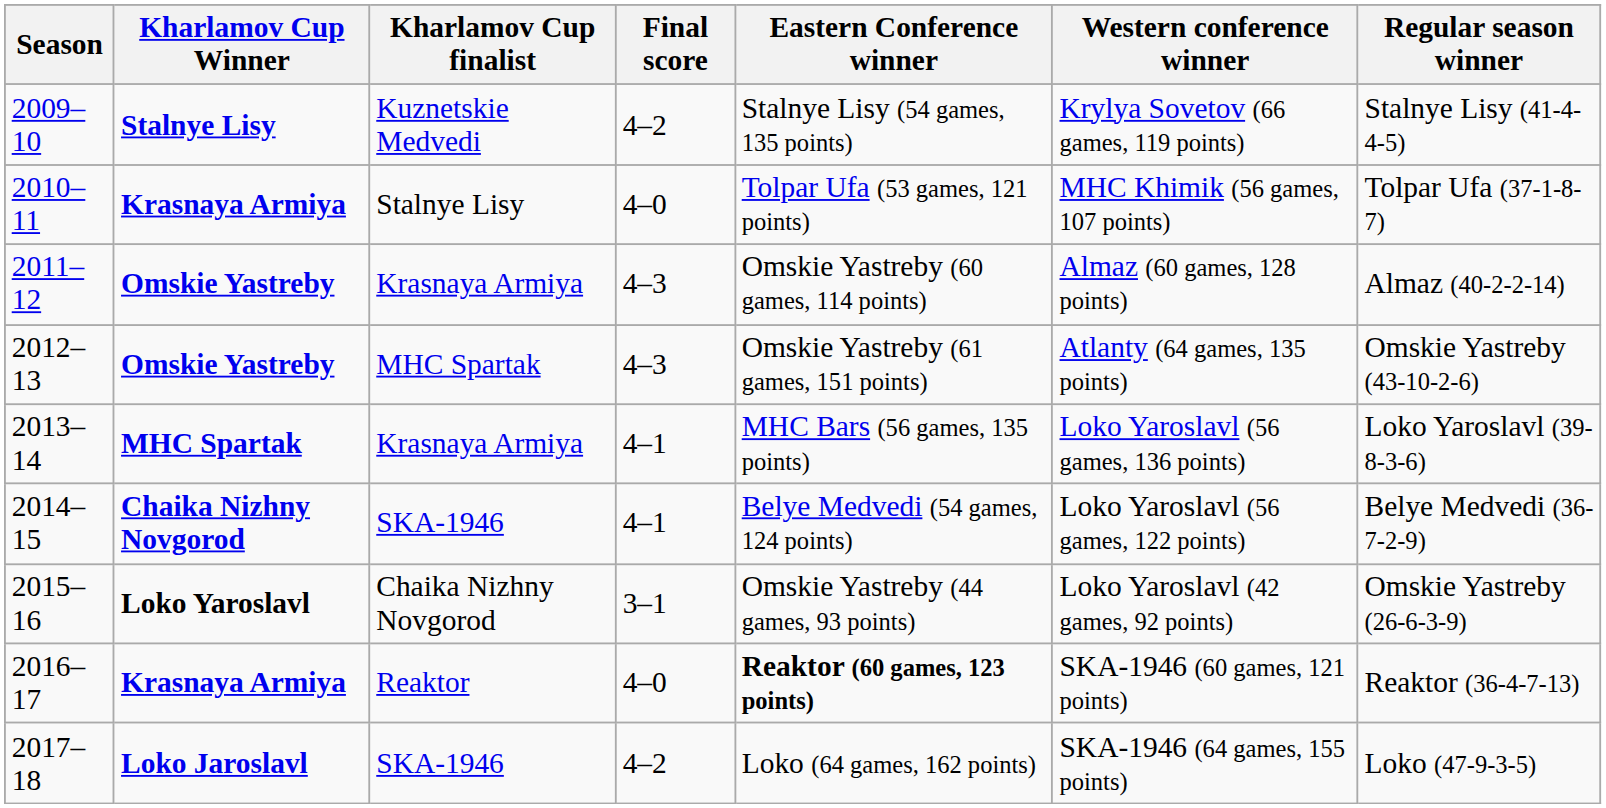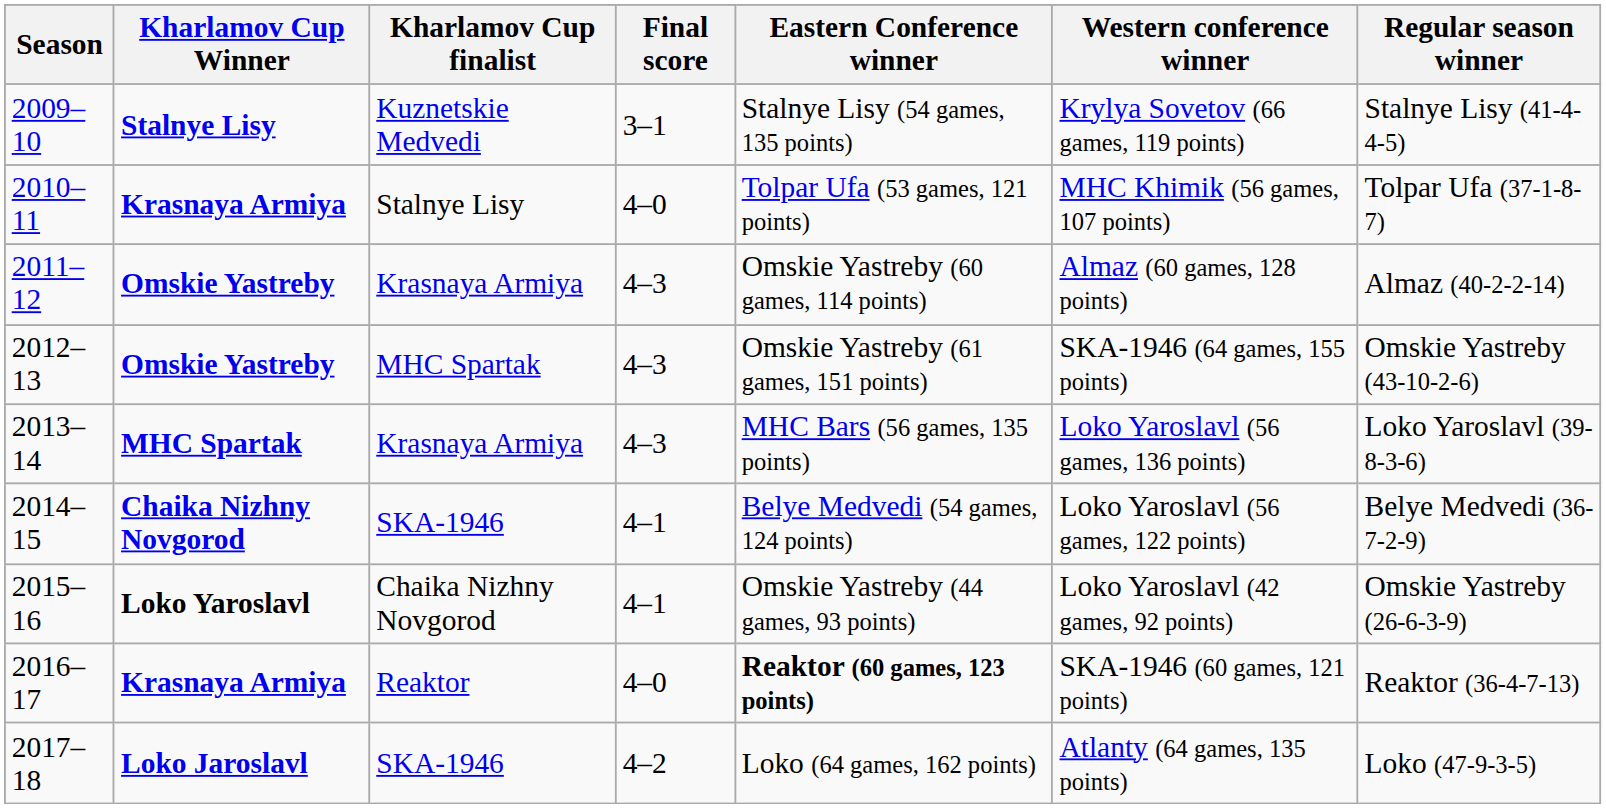 <table class="wikitable">
 <tr>
 <th>Season</th>
 <th> <a href='#'>Kharlamov Cup</a> Winner</th>
 <th> Kharlamov Cup finalist</th>
 <th>Final score</th>
 <th>Eastern Conference winner</th>
 <th>Western conference winner</th>
 <th>Regular season winner</th>
 </tr>
 <tr>
 <td><a href='#'>2009–10</a></td>
 <td> <strong><a href='#'>Stalnye Lisy</a></strong></td>
 <td> <a href='#'>Kuznetskie Medvedi</a></td>
-<td>4–2</td>
+<td>3–1</td>
 <td> Stalnye Lisy <small>(54 games, 135 points)</small></td>
 <td> <a href='#'>Krylya Sovetov</a> <small>(66 games, 119 points)</small></td>
 <td> Stalnye Lisy <small>(41-4-4-5)</small></td>
 </tr>
 <tr>
 <td><a href='#'>2010–11</a></td>
 <td> <strong><a href='#'>Krasnaya Armiya</a></strong></td>
 <td> Stalnye Lisy</td>
 <td>4–0</td>
 <td> <a href='#'>Tolpar Ufa</a> <small>(53 games, 121 points)</small></td>
 <td> <a href='#'>MHC Khimik</a> <small>(56 games, 107 points)</small></td>
 <td> Tolpar Ufa <small>(37-1-8-7)</small></td>
 </tr>
 <tr>
 <td><a href='#'>2011–12</a></td>
 <td> <strong><a href='#'>Omskie Yastreby</a></strong></td>
 <td> <a href='#'>Krasnaya Armiya</a></td>
 <td>4–3</td>
 <td> Omskie Yastreby <small>(60 games, 114 points)</small></td>
 <td> <a href='#'>Almaz</a> <small>(60 games, 128 points)</small></td>
 <td> Almaz <small>(40-2-2-14)</small></td>
 </tr>
 <tr>
 <td>2012–13</td>
 <td> <strong><a href='#'>Omskie Yastreby</a></strong></td>
 <td> <a href='#'>MHC Spartak</a></td>
 <td>4–3</td>
 <td> Omskie Yastreby <small>(61 games, 151 points)</small></td>
-<td> <a href='#'>Atlanty</a> <small>(64 games, 135 points)</small></td>
+<td> SKA-1946 <small>(64 games, 155 points)</small></td>
 <td> Omskie Yastreby <small>(43-10-2-6)</small></td>
 </tr>
 <tr>
 <td>2013–14</td>
 <td> <strong><a href='#'>MHC Spartak</a></strong></td>
 <td> <a href='#'>Krasnaya Armiya</a></td>
-<td>4–1</td>
+<td>4–3</td>
 <td> <a href='#'>MHC Bars</a> <small>(56 games, 135 points)</small></td>
 <td> <a href='#'>Loko Yaroslavl</a> <small>(56 games, 136 points)</small></td>
 <td> Loko Yaroslavl <small>(39-8-3-6)</small></td>
 </tr>
 <tr>
 <td>2014–15</td>
 <td> <strong><a href='#'>Chaika Nizhny Novgorod</a></strong></td>
 <td> <a href='#'>SKA-1946</a></td>
 <td>4–1</td>
 <td> <a href='#'>Belye Medvedi</a> <small>(54 games, 124 points)</small></td>
 <td> Loko Yaroslavl <small>(56 games, 122 points)</small></td>
 <td> Belye Medvedi <small>(36-7-2-9)</small></td>
 </tr>
 <tr>
 <td>2015–16</td>
 <td> <strong>Loko Yaroslavl</strong></td>
 <td> Chaika Nizhny Novgorod</td>
-<td>3–1</td>
+<td>4–1</td>
 <td> Omskie Yastreby <small>(44 games, 93 points)</small></td>
 <td> Loko Yaroslavl <small>(42 games, 92 points)</small></td>
 <td> Omskie Yastreby <small>(26-6-3-9)</small></td>
 </tr>
 <tr>
 <td>2016–17</td>
 <td> <strong><a href='#'>Krasnaya Armiya</a></strong></td>
 <td> <a href='#'>Reaktor</a></td>
 <td>4–0</td>
 <td><strong> Reaktor <small>(60 games, 123 points)</small></strong></td>
 <td> SKA-1946 <small>(60 games, 121 points)</small></td>
 <td> Reaktor <small>(36-4-7-13)</small></td>
 </tr>
 <tr>
 <td>2017–18</td>
 <td> <strong><a href='#'>Loko Jaroslavl</a></strong></td>
 <td> <a href='#'>SKA-1946</a></td>
 <td>4–2</td>
 <td> Loko <small>(64 games, 162 points)</small></td>
-<td> SKA-1946 <small>(64 games, 155 points)</small></td>
+<td> <a href='#'>Atlanty</a> <small>(64 games, 135 points)</small></td>
 <td> Loko <small>(47-9-3-5)</small></td>
 </tr>
 </table>
